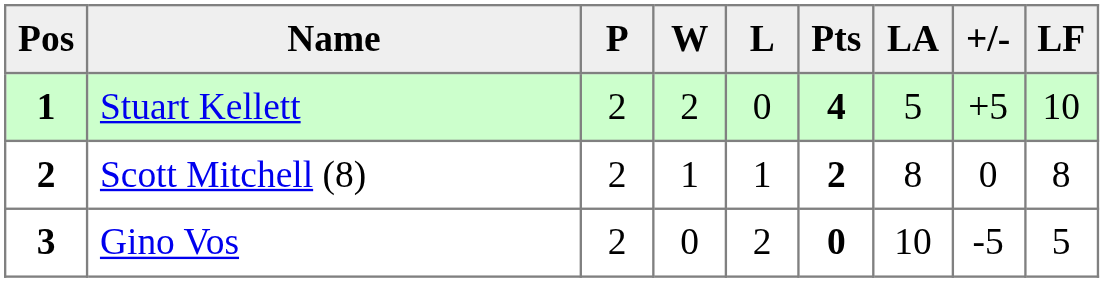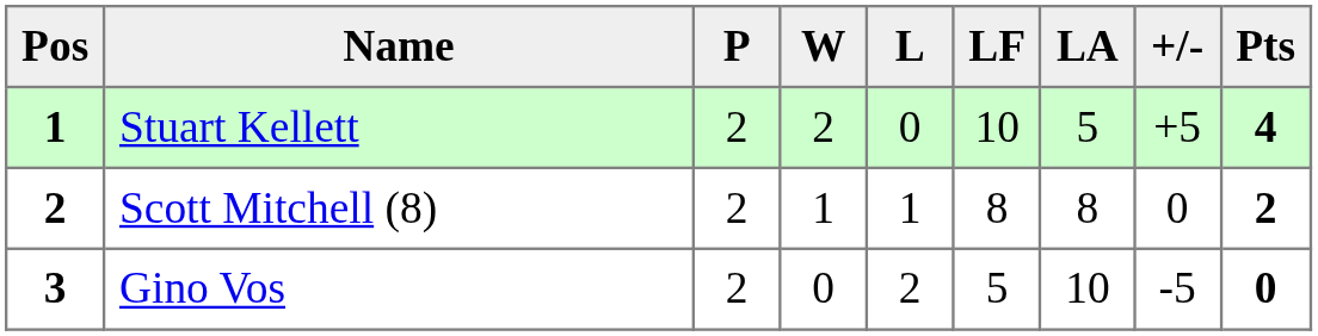 <table style=border-collapse:collapse border=1 cellspacing=0 cellpadding=5>
 <tr align=center bgcolor=#efefef>
 <th width=20>Pos</th>
 <th width=200>Name</th>
 <th width=20>P</th>
 <th width=20>W</th>
 <th width=20>L</th>
-<th width=20>Pts</th>
+<th width=20>LF</th>
 <th width=20>LA</th>
 <th width=20>+/-</th>
-<th width=20>LF</th>
+<th width=20>Pts</th>
 </tr>
 <tr align=center style="background: #ccffcc;">
 <td><strong>1</strong></td>
 <td align="left"> <a href='#'>Stuart Kellett</a></td>
 <td>2</td>
 <td>2</td>
 <td>0</td>
-<td><strong>4</strong></td>
+<td>10</td>
 <td>5</td>
 <td>+5</td>
-<td>10</td>
+<td><strong>4</strong></td>
 </tr>
 <tr align=center>
 <td><strong>2</strong></td>
 <td align="left"> <a href='#'>Scott Mitchell</a> (8)</td>
 <td>2</td>
 <td>1</td>
 <td>1</td>
-<td><strong>2</strong></td>
+<td>8</td>
 <td>8</td>
 <td>0</td>
-<td>8</td>
+<td><strong>2</strong></td>
 </tr>
 <tr align=center>
 <td><strong>3</strong></td>
 <td align="left"> <a href='#'>Gino Vos</a></td>
 <td>2</td>
 <td>0</td>
 <td>2</td>
-<td><strong>0</strong></td>
+<td>5</td>
 <td>10</td>
 <td>-5</td>
-<td>5</td>
+<td><strong>0</strong></td>
 </tr>
 </table>
